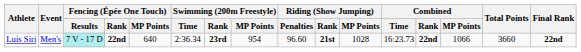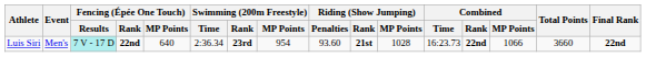 <table class=wikitable style="font-size:90%">
 <tr>
 <th rowspan=2>Athlete</th>
 <th rowspan=2>Event</th>
 <th colspan=3>Fencing (Épée One Touch)</th>
 <th colspan=3>Swimming (200m Freestyle)</th>
 <th colspan=3>Riding (Show Jumping)</th>
 <th colspan=3>Combined</th>
 <th rowspan=2>Total Points</th>
 <th rowspan=2>Final Rank</th>
 </tr>
 <tr>
 <th>Results</th>
 <th>Rank</th>
 <th>MP Points</th>
 <th>Time</th>
 <th>Rank</th>
 <th>MP Points</th>
 <th>Penalties</th>
 <th>Rank</th>
 <th>MP Points</th>
 <th>Time</th>
 <th>Rank</th>
 <th>MP Points</th>
 </tr>
 <tr>
 <td><a href='#'>Luis Siri</a></td>
 <td><a href='#'>Men's</a></td>
 <td align=center style="background: paleturquoise;">7 V - 17 D</td>
 <td align=center><strong>22nd</strong></td>
 <td align=center>640</td>
 <td align=center>2:36.34</td>
 <td align=center><strong>23rd</strong></td>
 <td align=center>954</td>
-<td align=center>96.60</td>
+<td align=center>93.60</td>
 <td align=center><strong>21st</strong></td>
 <td align=center>1028</td>
 <td align=center>16:23.73</td>
 <td align=center><strong>22nd</strong></td>
 <td align=center>1066</td>
 <td align=center>3660</td>
 <td align=center><strong>22nd</strong></td>
 </tr>
 </table>
